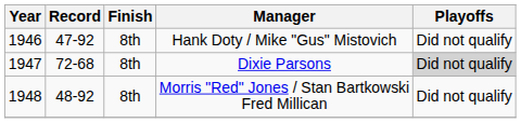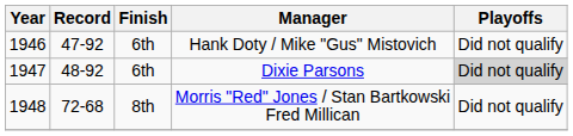 <table class="wikitable">
 <tr style="background: #F2F2F2;">
 <th>Year</th>
 <th>Record</th>
 <th>Finish</th>
 <th>Manager</th>
 <th>Playoffs</th>
 </tr>
 <tr align=center>
 <td>1946</td>
 <td>47-92</td>
-<td>8th</td>
+<td>6th</td>
 <td>Hank Doty / Mike "Gus" Mistovich</td>
 <td>Did not qualify</td>
 </tr>
 <tr align=center>
 <td>1947</td>
-<td>72-68</td>
-<td>8th</td>
+<td>48-92</td>
+<td>6th</td>
 <td><a href='#'>Dixie Parsons</a></td>
 <td style="background: lightgrey;">Did not qualify</td>
 </tr>
 <tr align=center>
 <td>1948</td>
-<td>48-92</td>
+<td>72-68</td>
 <td>8th</td>
 <td><a href='#'>Morris "Red" Jones</a> / Stan Bartkowski <br> Fred Millican</td>
 <td>Did not qualify</td>
 </tr>
 <tr align=center>
 </tr>
 </table>
